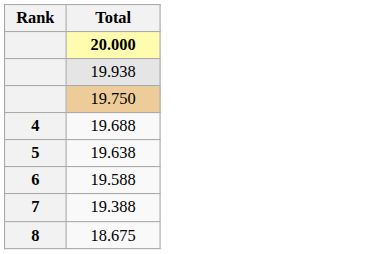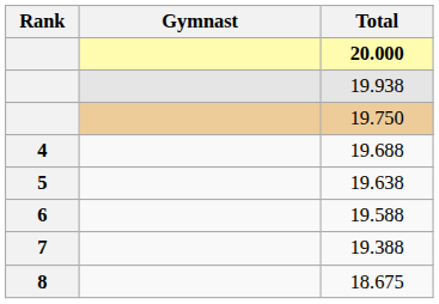 <table class="wikitable sortable" style="text-align:center; font-size:95%">
 <tr>
 <th scope="col" style="width:50px;">Rank</th>
+<th scope="col" style="width:180px;">Gymnast</th>
 <th scope="col" style="width:80px;">Total</th>
 </tr>
 <tr style="background:#fffcaf;">
 <th scope=row style="text-align:center"></th>
+<td style="text-align:left;"></td>
 <td><strong>20.000</strong></td>
 </tr>
 <tr style="background:#e5e5e5;">
 <th scope=row style="text-align:center"></th>
+<td style="text-align:left;"></td>
 <td>19.938</td>
 </tr>
 <tr style="background:#ec9;">
 <th scope=row style="text-align:center"></th>
+<td style="text-align:left;"></td>
 <td>19.750</td>
 </tr>
 <tr>
 <th scope=row style="text-align:center">4</th>
+<td style="text-align:left;"></td>
 <td>19.688</td>
 </tr>
 <tr>
 <th scope=row style="text-align:center">5</th>
+<td style="text-align:left;"></td>
 <td>19.638</td>
 </tr>
 <tr>
 <th scope=row style="text-align:center">6</th>
+<td style="text-align:left;"></td>
 <td>19.588</td>
 </tr>
 <tr>
 <th scope=row style="text-align:center">7</th>
+<td style="text-align:left;"></td>
 <td>19.388</td>
 </tr>
 <tr>
 <th scope=row style="text-align:center">8</th>
+<td style="text-align:left;"></td>
 <td>18.675</td>
 </tr>
 </table>
